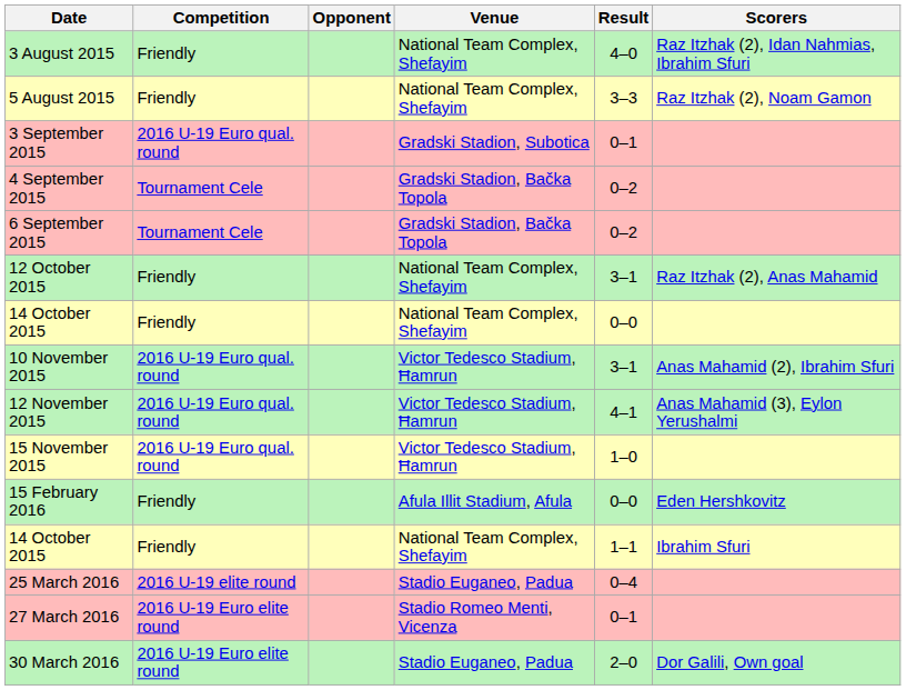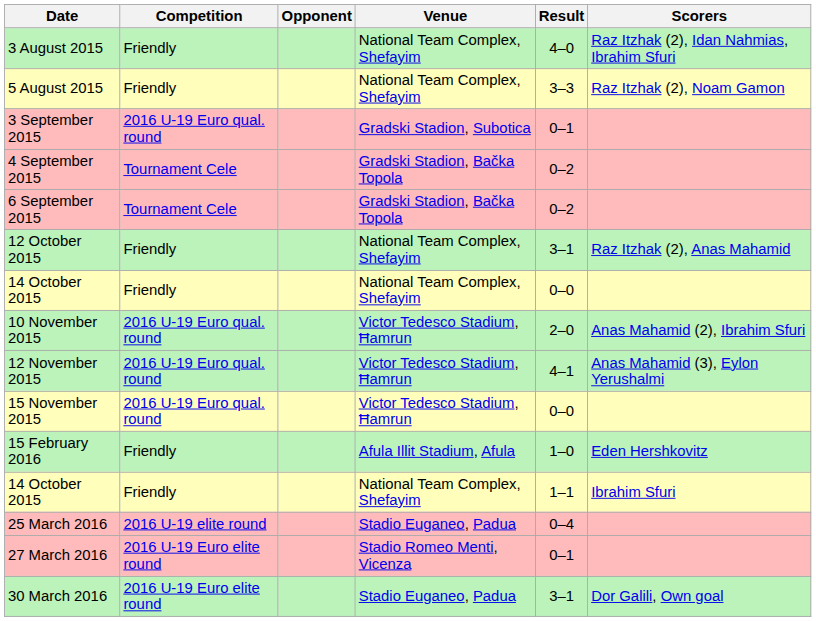 <table class="wikitable">
 <tr>
 <th>Date</th>
 <th>Competition</th>
 <th>Opponent</th>
 <th>Venue</th>
 <th>Result</th>
 <th>Scorers</th>
 </tr>
 <tr bgcolor="#BBF3BB">
 <td>3 August 2015</td>
 <td>Friendly</td>
 <td></td>
 <td>National Team Complex, <a href='#'>Shefayim</a></td>
 <td align=center>4–0</td>
 <td><a href='#'>Raz Itzhak</a> (2), <a href='#'>Idan Nahmias</a>, <a href='#'>Ibrahim Sfuri</a></td>
 </tr>
 <tr bgcolor="#FFFFBB">
 <td>5 August 2015</td>
 <td>Friendly</td>
 <td></td>
 <td>National Team Complex, <a href='#'>Shefayim</a></td>
 <td align=center>3–3</td>
 <td><a href='#'>Raz Itzhak</a> (2), <a href='#'>Noam Gamon</a></td>
 </tr>
 <tr bgcolor="#FFBBBB">
 <td>3 September 2015</td>
 <td><a href='#'>2016 U-19 Euro qual. round</a></td>
 <td></td>
 <td><a href='#'>Gradski Stadion</a>, <a href='#'>Subotica</a></td>
 <td align=center>0–1</td>
 <td></td>
 </tr>
 <tr bgcolor="#FFBBBB">
 <td>4 September 2015</td>
 <td><a href='#'>Tournament Cele</a></td>
 <td></td>
 <td><a href='#'>Gradski Stadion</a>, <a href='#'>Bačka Topola</a></td>
 <td align=center>0–2</td>
 <td></td>
 </tr>
 <tr bgcolor="#FFBBBB">
 <td>6 September 2015</td>
 <td><a href='#'>Tournament Cele</a></td>
 <td></td>
 <td><a href='#'>Gradski Stadion</a>, <a href='#'>Bačka Topola</a></td>
 <td align=center>0–2</td>
 <td></td>
 </tr>
 <tr bgcolor="#BBF3BB">
 <td>12 October 2015</td>
 <td>Friendly</td>
 <td></td>
 <td>National Team Complex, <a href='#'>Shefayim</a></td>
 <td align=center>3–1</td>
 <td><a href='#'>Raz Itzhak</a> (2), <a href='#'>Anas Mahamid</a></td>
 </tr>
 <tr bgcolor="#FFFFBB">
 <td>14 October 2015</td>
 <td>Friendly</td>
 <td></td>
 <td>National Team Complex, <a href='#'>Shefayim</a></td>
 <td align=center>0–0</td>
 <td></td>
 </tr>
 <tr bgcolor="#BBF3BB">
 <td>10 November 2015</td>
 <td><a href='#'>2016 U-19 Euro qual. round</a></td>
 <td></td>
 <td><a href='#'>Victor Tedesco Stadium</a>, <a href='#'>Ħamrun</a></td>
-<td align=center>3–1</td>
+<td align=center>2–0</td>
 <td><a href='#'>Anas Mahamid</a> (2), <a href='#'>Ibrahim Sfuri</a></td>
 </tr>
 <tr bgcolor="#BBF3BB">
 <td>12 November 2015</td>
 <td><a href='#'>2016 U-19 Euro qual. round</a></td>
 <td></td>
 <td><a href='#'>Victor Tedesco Stadium</a>, <a href='#'>Ħamrun</a></td>
 <td align=center>4–1</td>
 <td><a href='#'>Anas Mahamid</a> (3), <a href='#'>Eylon Yerushalmi</a></td>
 </tr>
 <tr bgcolor="#FFFFBB">
 <td>15 November 2015</td>
 <td><a href='#'>2016 U-19 Euro qual. round</a></td>
 <td></td>
 <td><a href='#'>Victor Tedesco Stadium</a>, <a href='#'>Ħamrun</a></td>
-<td align=center>1–0</td>
+<td align=center>0–0</td>
 <td></td>
 </tr>
 <tr bgcolor="#BBF3BB">
 <td>15 February 2016</td>
 <td>Friendly</td>
 <td></td>
 <td><a href='#'>Afula Illit Stadium</a>, <a href='#'>Afula</a></td>
-<td align=center>0–0</td>
+<td align=center>1–0</td>
 <td><a href='#'>Eden Hershkovitz</a></td>
 </tr>
 <tr bgcolor="#FFFFBB">
 <td>14 October 2015</td>
 <td>Friendly</td>
 <td></td>
 <td>National Team Complex, <a href='#'>Shefayim</a></td>
 <td align=center>1–1</td>
 <td><a href='#'>Ibrahim Sfuri</a></td>
 </tr>
 <tr bgcolor="#FFBBBB">
 <td>25 March 2016</td>
 <td><a href='#'>2016 U-19 elite round</a></td>
 <td></td>
 <td><a href='#'>Stadio Euganeo</a>, <a href='#'>Padua</a></td>
 <td align=center>0–4</td>
 <td></td>
 </tr>
 <tr bgcolor="#FFBBBB">
 <td>27 March 2016</td>
 <td><a href='#'>2016 U-19 Euro elite round</a></td>
 <td></td>
 <td><a href='#'>Stadio Romeo Menti</a>, <a href='#'>Vicenza</a></td>
 <td align=center>0–1</td>
 <td></td>
 </tr>
 <tr bgcolor="#BBF3BB">
 <td>30 March 2016</td>
 <td><a href='#'>2016 U-19 Euro elite round</a></td>
 <td></td>
 <td><a href='#'>Stadio Euganeo</a>, <a href='#'>Padua</a></td>
-<td align=center>2–0</td>
+<td align=center>3–1</td>
 <td><a href='#'>Dor Galili</a>, <a href='#'>Own goal</a></td>
 </tr>
 </table>
